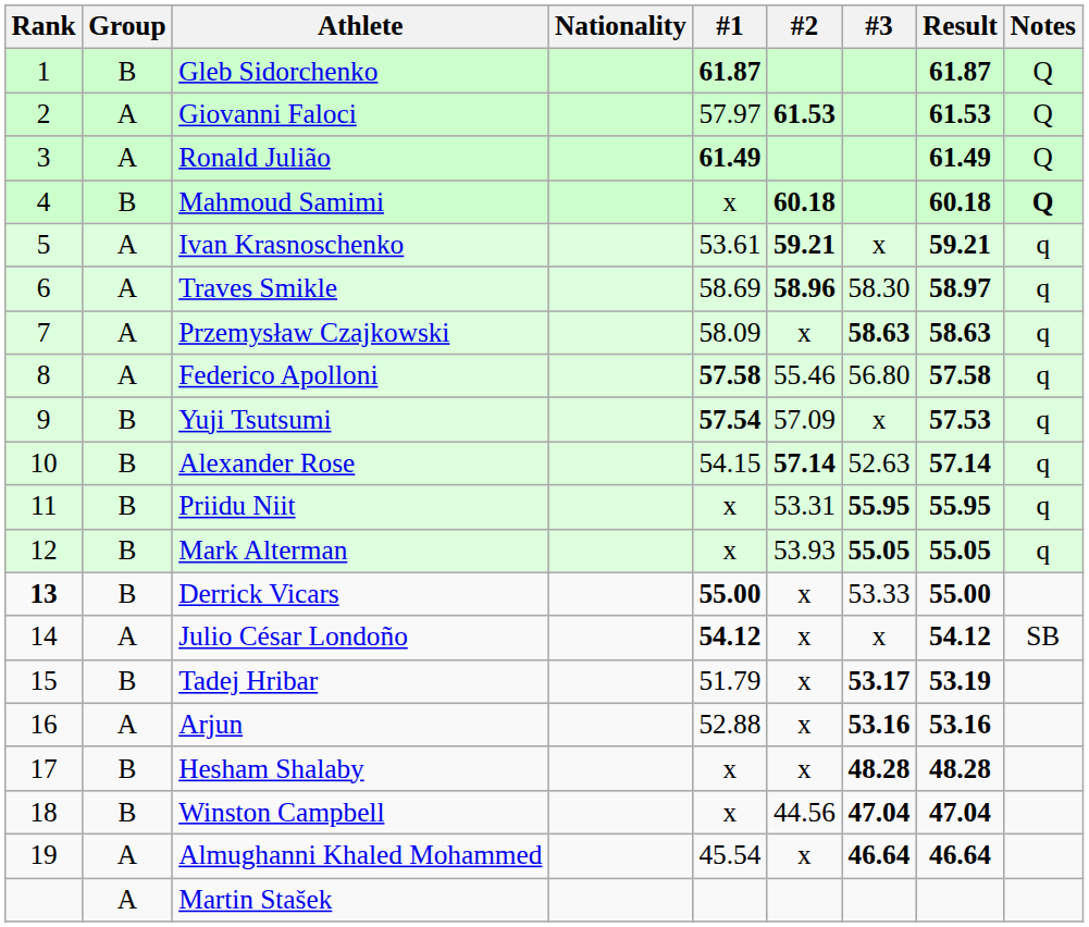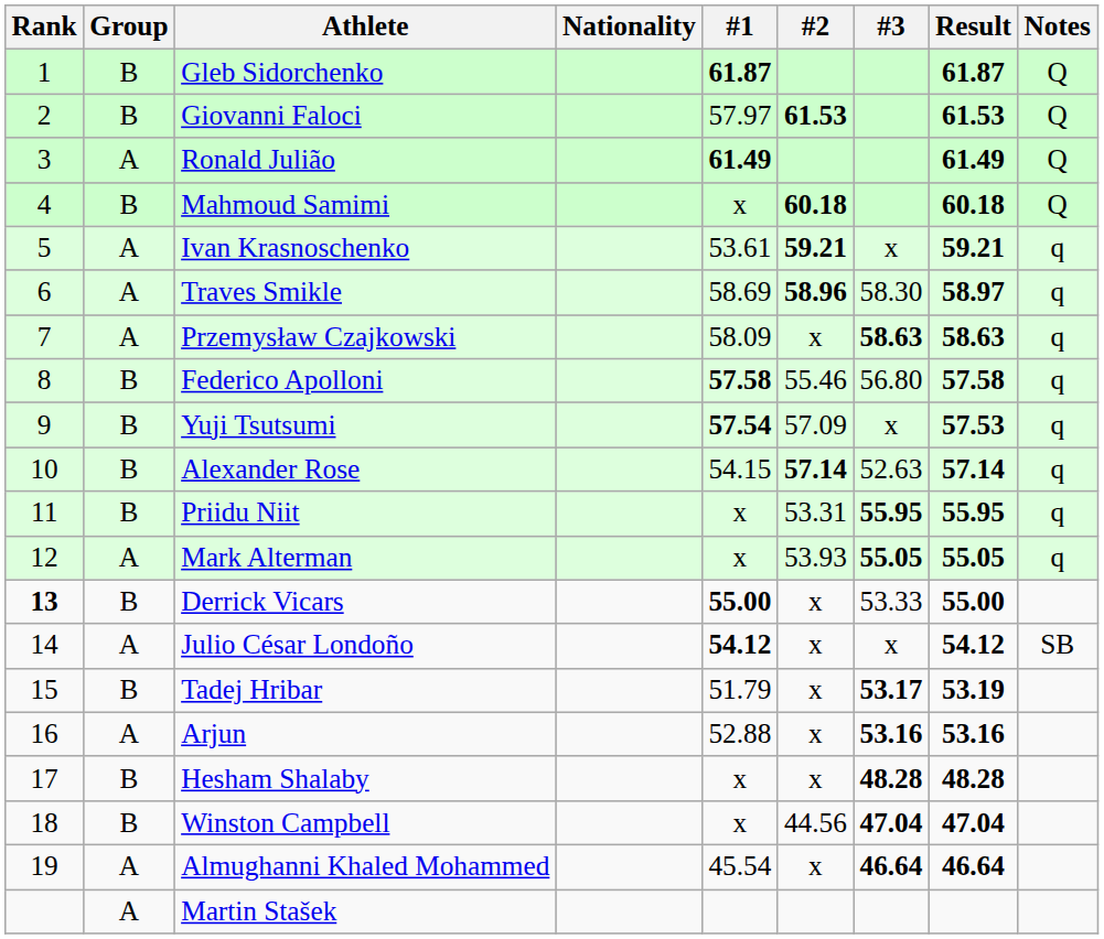 <table class="wikitable sortable" style="text-align:center">
 <tr>
 <th>Rank</th>
 <th>Group</th>
 <th>Athlete</th>
 <th>Nationality</th>
 <th>#1</th>
 <th>#2</th>
 <th>#3</th>
 <th>Result</th>
 <th>Notes</th>
 </tr>
 <tr bgcolor=ccffcc>
 <td>1</td>
 <td>B</td>
 <td align="left"><a href='#'>Gleb Sidorchenko</a></td>
 <td align=left></td>
 <td><strong>61.87</strong></td>
 <td></td>
 <td></td>
 <td><strong>61.87</strong></td>
 <td>Q</td>
 </tr>
 <tr bgcolor=ccffcc>
 <td>2</td>
-<td>A</td>
+<td>B</td>
 <td align="left"><a href='#'>Giovanni Faloci</a></td>
 <td align=left></td>
 <td>57.97</td>
 <td><strong>61.53</strong></td>
 <td></td>
 <td><strong>61.53</strong></td>
 <td>Q</td>
 </tr>
 <tr bgcolor=ccffcc>
 <td>3</td>
 <td>A</td>
 <td align="left"><a href='#'>Ronald Julião</a></td>
 <td align=left></td>
 <td><strong>61.49</strong></td>
 <td></td>
 <td></td>
 <td><strong>61.49</strong></td>
 <td>Q</td>
 </tr>
 <tr bgcolor=ccffcc>
 <td>4</td>
 <td>B</td>
 <td align="left"><a href='#'>Mahmoud Samimi</a></td>
 <td align=left></td>
 <td>x</td>
 <td><strong>60.18</strong></td>
 <td></td>
 <td><strong>60.18</strong></td>
-<td><strong>Q</strong></td>
+<td>Q</td>
 </tr>
 <tr bgcolor=ddffdd>
 <td>5</td>
 <td>A</td>
 <td align="left"><a href='#'>Ivan Krasnoschenko</a></td>
 <td align=left></td>
 <td>53.61</td>
 <td><strong>59.21</strong></td>
 <td>x</td>
 <td><strong>59.21</strong></td>
 <td>q</td>
 </tr>
 <tr bgcolor=ddffdd>
 <td>6</td>
 <td>A</td>
 <td align="left"><a href='#'>Traves Smikle</a></td>
 <td align=left></td>
 <td>58.69</td>
 <td><strong>58.96</strong></td>
 <td>58.30</td>
 <td><strong>58.97</strong></td>
 <td>q</td>
 </tr>
 <tr bgcolor=ddffdd>
 <td>7</td>
 <td>A</td>
 <td align="left"><a href='#'>Przemysław Czajkowski</a></td>
 <td align=left></td>
 <td>58.09</td>
 <td>x</td>
 <td><strong>58.63</strong></td>
 <td><strong>58.63</strong></td>
 <td>q</td>
 </tr>
 <tr bgcolor=ddffdd>
 <td>8</td>
-<td>A</td>
+<td>B</td>
 <td align="left"><a href='#'>Federico Apolloni</a></td>
 <td align=left></td>
 <td><strong>57.58</strong></td>
 <td>55.46</td>
 <td>56.80</td>
 <td><strong>57.58</strong></td>
 <td>q</td>
 </tr>
 <tr bgcolor=ddffdd>
 <td>9</td>
 <td>B</td>
 <td align="left"><a href='#'>Yuji Tsutsumi</a></td>
 <td align=left></td>
 <td><strong>57.54</strong></td>
 <td>57.09</td>
 <td>x</td>
 <td><strong>57.53</strong></td>
 <td>q</td>
 </tr>
 <tr bgcolor=ddffdd>
 <td>10</td>
 <td>B</td>
 <td align="left"><a href='#'>Alexander Rose</a></td>
 <td align=left></td>
 <td>54.15</td>
 <td><strong>57.14</strong></td>
 <td>52.63</td>
 <td><strong>57.14</strong></td>
 <td>q</td>
 </tr>
 <tr bgcolor=ddffdd>
 <td>11</td>
 <td>B</td>
 <td align="left"><a href='#'>Priidu Niit</a></td>
 <td align=left></td>
 <td>x</td>
 <td>53.31</td>
 <td><strong>55.95</strong></td>
 <td><strong>55.95</strong></td>
 <td>q</td>
 </tr>
 <tr bgcolor=ddffdd>
 <td>12</td>
-<td>B</td>
+<td>A</td>
 <td align="left"><a href='#'>Mark Alterman</a></td>
 <td align=left></td>
 <td>x</td>
 <td>53.93</td>
 <td><strong>55.05</strong></td>
 <td><strong>55.05</strong></td>
 <td>q</td>
 </tr>
 <tr>
 <td><strong>13</strong></td>
 <td>B</td>
 <td align="left"><a href='#'>Derrick Vicars</a></td>
 <td align=left></td>
 <td><strong>55.00</strong></td>
 <td>x</td>
 <td>53.33</td>
 <td><strong>55.00</strong></td>
 <td></td>
 </tr>
 <tr>
 <td>14</td>
 <td>A</td>
 <td align="left"><a href='#'>Julio César Londoño</a></td>
 <td align=left></td>
 <td><strong>54.12</strong></td>
 <td>x</td>
 <td>x</td>
 <td><strong>54.12</strong></td>
 <td>SB</td>
 </tr>
 <tr>
 <td>15</td>
 <td>B</td>
 <td align="left"><a href='#'>Tadej Hribar</a></td>
 <td align=left></td>
 <td>51.79</td>
 <td>x</td>
 <td><strong>53.17</strong></td>
 <td><strong>53.19</strong></td>
 <td></td>
 </tr>
 <tr>
 <td>16</td>
 <td>A</td>
 <td align="left"><a href='#'>Arjun</a></td>
 <td align=left></td>
 <td>52.88</td>
 <td>x</td>
 <td><strong>53.16</strong></td>
 <td><strong>53.16</strong></td>
 <td></td>
 </tr>
 <tr>
 <td>17</td>
 <td>B</td>
 <td align="left"><a href='#'>Hesham Shalaby</a></td>
 <td align=left></td>
 <td>x</td>
 <td>x</td>
 <td><strong>48.28</strong></td>
 <td><strong>48.28</strong></td>
 <td></td>
 </tr>
 <tr>
 <td>18</td>
 <td>B</td>
 <td align="left"><a href='#'>Winston Campbell</a></td>
 <td align=left></td>
 <td>x</td>
 <td>44.56</td>
 <td><strong>47.04</strong></td>
 <td><strong>47.04</strong></td>
 <td></td>
 </tr>
 <tr>
 <td>19</td>
 <td>A</td>
 <td align="left"><a href='#'>Almughanni Khaled Mohammed</a></td>
 <td align=left></td>
 <td>45.54</td>
 <td>x</td>
 <td><strong>46.64</strong></td>
 <td><strong>46.64</strong></td>
 <td></td>
 </tr>
 <tr>
 <td></td>
 <td>A</td>
 <td align="left"><a href='#'>Martin Stašek</a></td>
 <td align=left></td>
 <td></td>
 <td></td>
 <td></td>
 <td><strong></strong></td>
 <td></td>
 </tr>
 </table>
